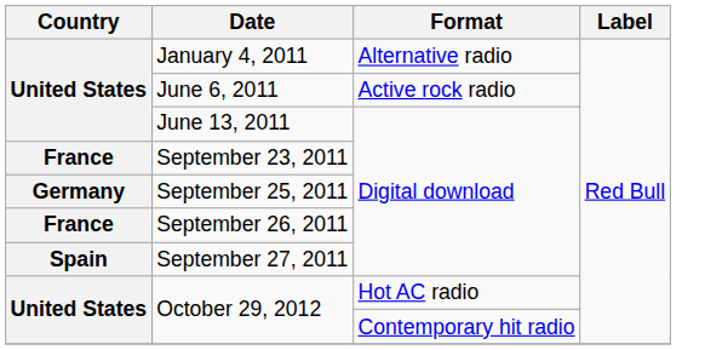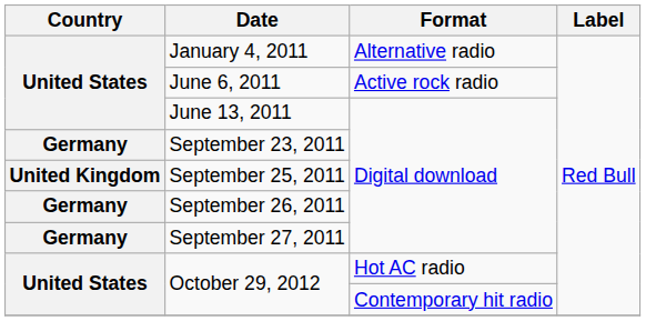 <table class="wikitable plainrowheaders">
 <tr>
 <th scope="col">Country</th>
 <th scope="col">Date</th>
 <th scope="col">Format</th>
 <th scope="col">Label</th>
 </tr>
 <tr>
 <th scope="row" rowspan="3">United States</th>
 <td>January 4, 2011</td>
 <td><a href='#'>Alternative</a> radio</td>
 <td rowspan="9"><a href='#'>Red Bull</a></td>
 </tr>
 <tr>
 <td>June 6, 2011</td>
 <td><a href='#'>Active rock</a> radio</td>
 </tr>
 <tr>
 <td>June 13, 2011</td>
 <td rowspan="5"><a href='#'>Digital download</a></td>
 </tr>
 <tr>
-<th scope="row">France</th>
+<th scope="row">Germany</th>
 <td>September 23, 2011</td>
 </tr>
 <tr>
-<th scope="row">Germany</th>
+<th scope="row">United Kingdom</th>
 <td>September 25, 2011</td>
 </tr>
 <tr>
-<th scope="row">France</th>
+<th scope="row">Germany</th>
 <td>September 26, 2011</td>
 </tr>
 <tr>
-<th scope="row">Spain</th>
+<th scope="row">Germany</th>
 <td>September 27, 2011</td>
 </tr>
 <tr>
 <th scope="row" rowspan="2">United States</th>
 <td rowspan="2">October 29, 2012</td>
 <td><a href='#'>Hot AC</a> radio</td>
 </tr>
 <tr>
 <td><a href='#'>Contemporary hit radio</a></td>
 </tr>
 <tr>
 </tr>
 </table>
